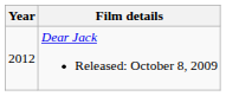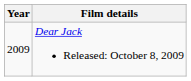 <table class ="wikitable">
 <tr>
 <th>Year</th>
 <th>Film details</th>
 </tr>
 <tr>
-<td>2012</td>
+<td>2009</td>
 <td><em><a href='#'>Dear Jack</a></em><br><ul><li>Released: October 8, 2009</li></ul></td>
 </tr>
 </table>
